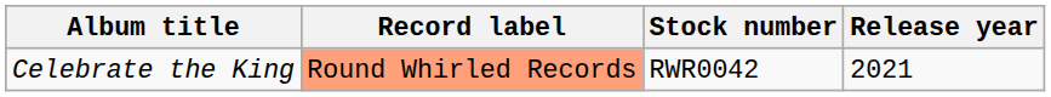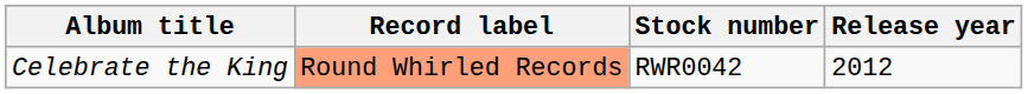 <table class="wikitable">
 <tr>
 <th scope="col">Album title</th>
 <th scope="col">Record label</th>
 <th scope="col">Stock number</th>
 <th scope="col">Release year</th>
 </tr>
 <tr>
 <td><em>Celebrate the King</em></td>
 <td style="background: lightsalmon;">Round Whirled Records</td>
 <td>RWR0042</td>
-<td>2021</td>
+<td>2012</td>
 </tr>
 </table>
